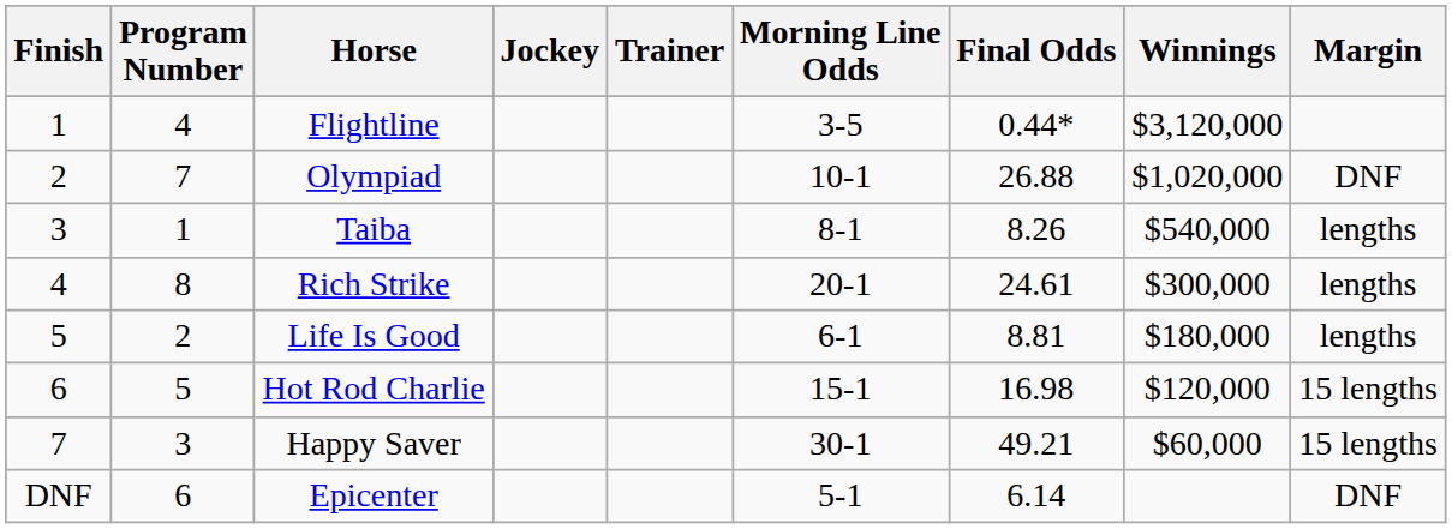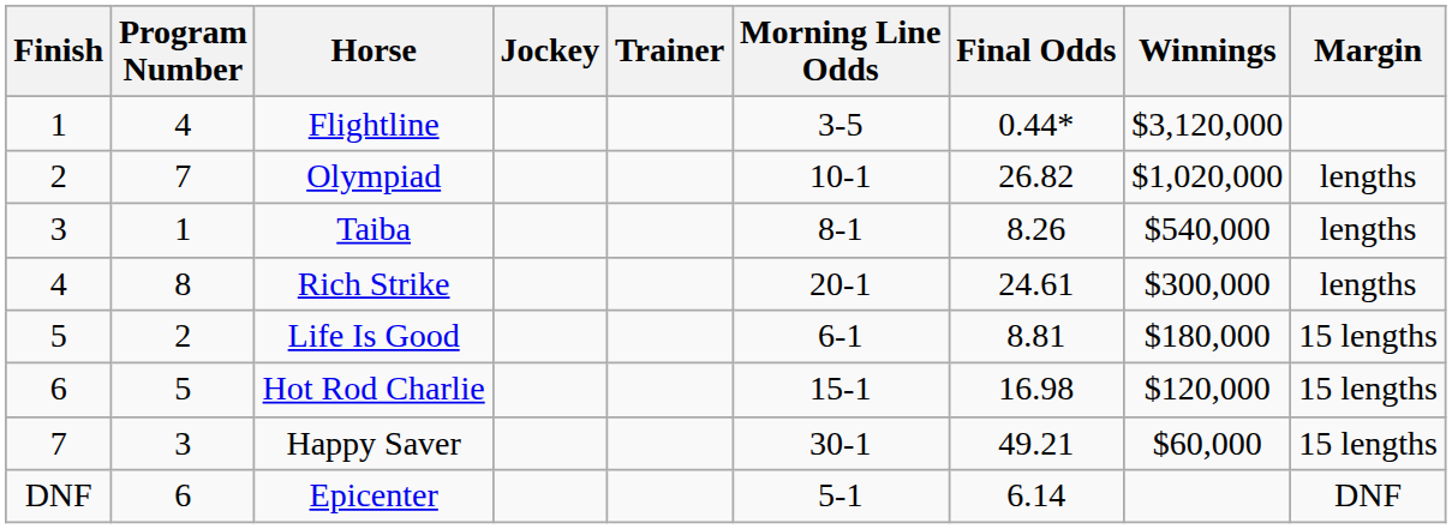 <table class="wikitable sortable" style="text-align:center">
 <tr>
 <th>Finish</th>
 <th>Program<br>Number</th>
 <th>Horse</th>
 <th>Jockey</th>
 <th>Trainer</th>
 <th>Morning Line<br>Odds</th>
 <th>Final Odds</th>
 <th>Winnings</th>
 <th>Margin</th>
 </tr>
 <tr>
 <td>1</td>
 <td>4</td>
 <td><a href='#'>Flightline</a></td>
 <td></td>
 <td></td>
 <td>3-5</td>
 <td>0.44*</td>
 <td>$3,120,000</td>
 <td></td>
 </tr>
 <tr>
 <td>2</td>
 <td>7</td>
 <td><a href='#'>Olympiad</a></td>
 <td></td>
 <td></td>
 <td>10-1</td>
-<td>26.88</td>
+<td>26.82</td>
 <td>$1,020,000</td>
-<td>DNF</td>
+<td> lengths</td>
 </tr>
 <tr>
 <td>3</td>
 <td>1</td>
 <td><a href='#'>Taiba</a></td>
 <td></td>
 <td></td>
 <td>8-1</td>
 <td>8.26</td>
 <td>$540,000</td>
 <td> lengths</td>
 </tr>
 <tr>
 <td>4</td>
 <td>8</td>
 <td><a href='#'>Rich Strike</a></td>
 <td></td>
 <td></td>
 <td>20-1</td>
 <td>24.61</td>
 <td>$300,000</td>
 <td> lengths</td>
 </tr>
 <tr>
 <td>5</td>
 <td>2</td>
 <td><a href='#'>Life Is Good</a></td>
 <td></td>
 <td></td>
 <td>6-1</td>
 <td>8.81</td>
 <td>$180,000</td>
-<td> lengths</td>
+<td>15 lengths</td>
 </tr>
 <tr>
 <td>6</td>
 <td>5</td>
 <td><a href='#'>Hot Rod Charlie</a></td>
 <td></td>
 <td></td>
 <td>15-1</td>
 <td>16.98</td>
 <td>$120,000</td>
 <td>15 lengths</td>
 </tr>
 <tr>
 <td>7</td>
 <td>3</td>
 <td>Happy Saver</td>
 <td></td>
 <td></td>
 <td>30-1</td>
 <td>49.21</td>
 <td>$60,000</td>
 <td>15 lengths</td>
 </tr>
 <tr>
 <td>DNF</td>
 <td>6</td>
 <td><a href='#'>Epicenter</a></td>
 <td></td>
 <td></td>
 <td>5-1</td>
 <td>6.14</td>
 <td></td>
 <td>DNF</td>
 </tr>
 </table>
